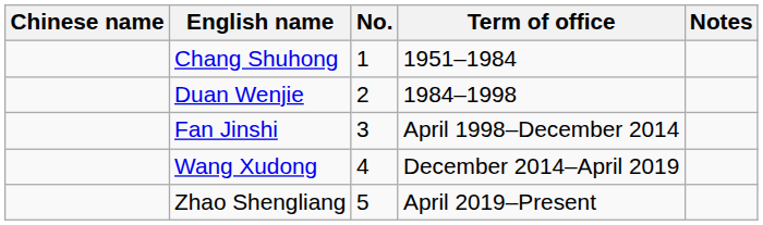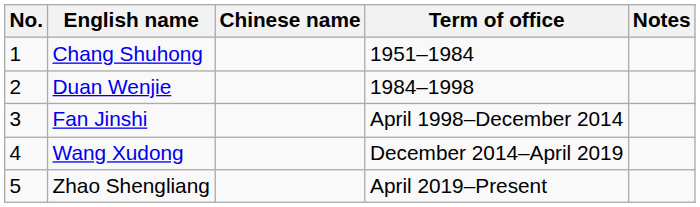 <table class="wikitable">
 <tr>
+<th>No.</th>
+<th>English name</th>
 <th>Chinese name</th>
-<th>English name</th>
-<th>No.</th>
 <th>Term of office</th>
 <th>Notes</th>
 </tr>
 <tr>
+<td>1</td>
+<td><a href='#'>Chang Shuhong</a></td>
 <td></td>
-<td><a href='#'>Chang Shuhong</a></td>
-<td>1</td>
 <td>1951–1984</td>
 <td></td>
 </tr>
 <tr>
+<td>2</td>
+<td><a href='#'>Duan Wenjie</a></td>
 <td></td>
-<td><a href='#'>Duan Wenjie</a></td>
-<td>2</td>
 <td>1984–1998</td>
 <td></td>
 </tr>
 <tr>
+<td>3</td>
+<td><a href='#'>Fan Jinshi</a></td>
 <td></td>
-<td><a href='#'>Fan Jinshi</a></td>
-<td>3</td>
 <td>April 1998–December 2014</td>
 <td></td>
 </tr>
 <tr>
+<td>4</td>
+<td><a href='#'>Wang Xudong</a></td>
 <td></td>
-<td><a href='#'>Wang Xudong</a></td>
-<td>4</td>
 <td>December 2014–April 2019</td>
 <td></td>
 </tr>
 <tr>
+<td>5</td>
+<td>Zhao Shengliang</td>
 <td></td>
-<td>Zhao Shengliang</td>
-<td>5</td>
 <td>April 2019–Present</td>
 <td></td>
 </tr>
 </table>
